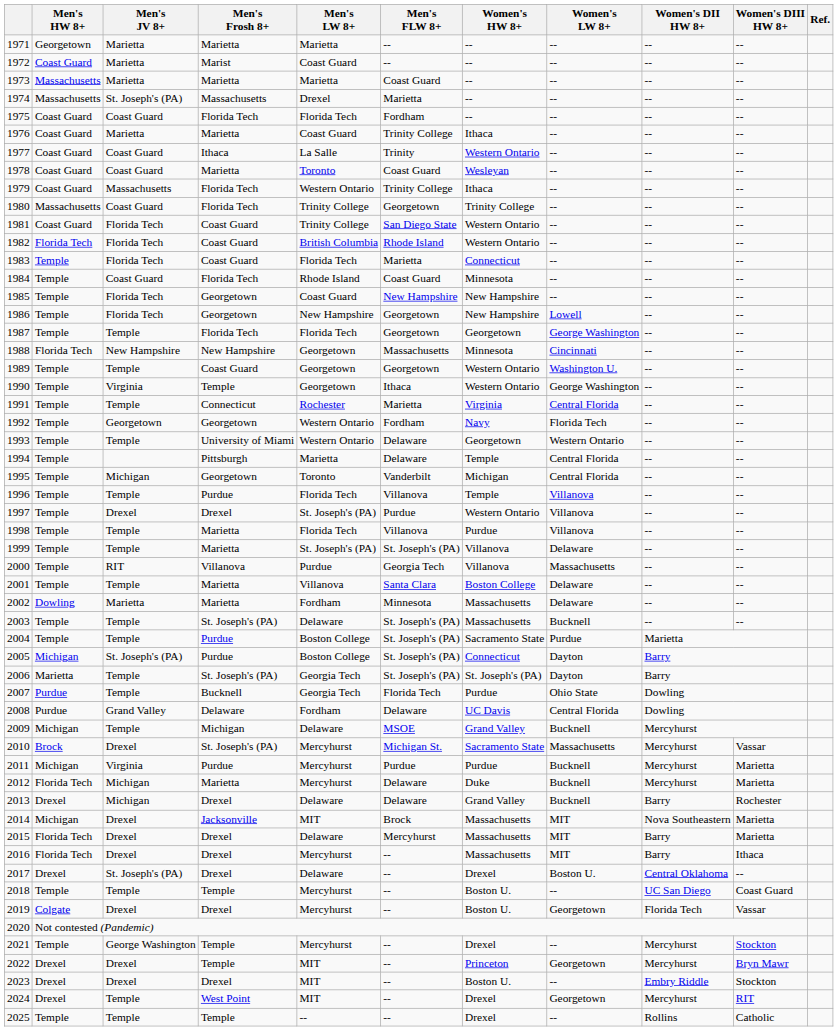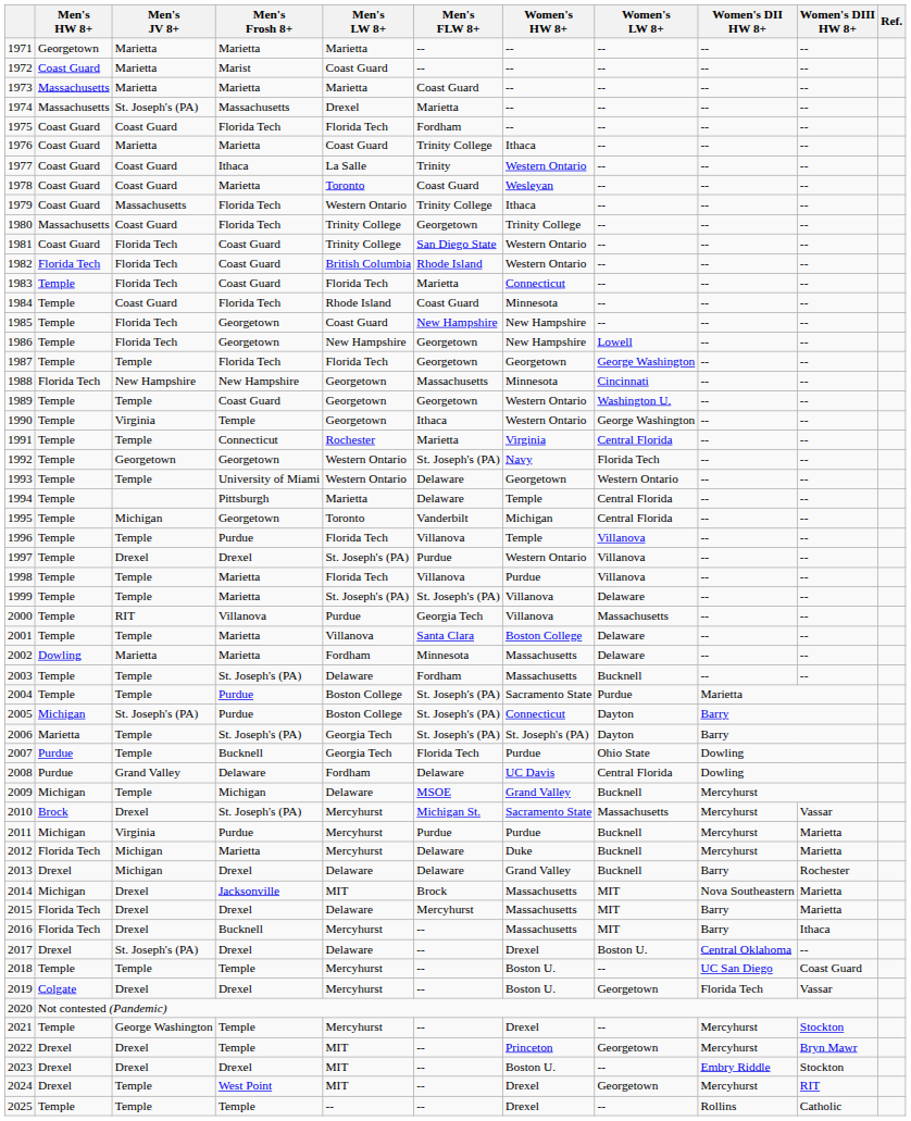 <table class="wikitable">
 <tr>
 <th></th>
 <th>Men's <br> HW 8+</th>
 <th>Men's <br> JV 8+</th>
 <th>Men's <br> Frosh 8+</th>
 <th>Men's <br> LW 8+</th>
 <th>Men's <br> FLW 8+</th>
 <th>Women's <br> HW 8+</th>
 <th>Women's <br> LW 8+</th>
 <th>Women's DII <br> HW 8+</th>
 <th>Women's DIII <br> HW 8+</th>
 <th>Ref.</th>
 </tr>
 <tr>
 <td>1971</td>
 <td>Georgetown</td>
 <td>Marietta</td>
 <td>Marietta</td>
 <td>Marietta</td>
 <td>--</td>
 <td>--</td>
 <td>--</td>
 <td>--</td>
 <td>--</td>
 <td></td>
 </tr>
 <tr>
 <td>1972</td>
 <td><a href='#'>Coast Guard</a></td>
 <td>Marietta</td>
 <td>Marist</td>
 <td>Coast Guard</td>
 <td>--</td>
 <td>--</td>
 <td>--</td>
 <td>--</td>
 <td>--</td>
 <td></td>
 </tr>
 <tr>
 <td>1973</td>
 <td><a href='#'>Massachusetts</a></td>
 <td>Marietta</td>
 <td>Marietta</td>
 <td>Marietta</td>
 <td>Coast Guard</td>
 <td>-- </td>
 <td>--</td>
 <td>--</td>
 <td>--</td>
 <td></td>
 </tr>
 <tr>
 <td>1974</td>
 <td>Massachusetts</td>
 <td>St. Joseph's (PA)</td>
 <td>Massachusetts</td>
 <td>Drexel</td>
 <td>Marietta</td>
 <td>--</td>
 <td>--</td>
 <td>--</td>
 <td>--</td>
 <td></td>
 </tr>
 <tr>
 <td>1975</td>
 <td>Coast Guard</td>
 <td>Coast Guard</td>
 <td>Florida Tech</td>
 <td>Florida Tech</td>
 <td>Fordham</td>
 <td>--</td>
 <td>--</td>
 <td>--</td>
 <td>--</td>
 <td></td>
 </tr>
 <tr>
 <td>1976</td>
 <td>Coast Guard</td>
 <td>Marietta</td>
 <td>Marietta</td>
 <td>Coast Guard</td>
 <td>Trinity College</td>
 <td>Ithaca</td>
 <td>--</td>
 <td>--</td>
 <td>--</td>
 <td></td>
 </tr>
 <tr>
 <td>1977</td>
 <td>Coast Guard</td>
 <td>Coast Guard</td>
 <td>Ithaca</td>
 <td>La Salle</td>
 <td>Trinity</td>
 <td><a href='#'>Western Ontario</a></td>
 <td>--</td>
 <td>--</td>
 <td>--</td>
 <td></td>
 </tr>
 <tr>
 <td>1978</td>
 <td>Coast Guard</td>
 <td>Coast Guard</td>
 <td>Marietta</td>
 <td><a href='#'>Toronto</a></td>
 <td>Coast Guard</td>
 <td><a href='#'>Wesleyan</a></td>
 <td>--</td>
 <td>--</td>
 <td>--</td>
 <td></td>
 </tr>
 <tr>
 <td>1979</td>
 <td>Coast Guard</td>
 <td>Massachusetts</td>
 <td>Florida Tech</td>
 <td>Western Ontario</td>
 <td>Trinity College</td>
 <td>Ithaca</td>
 <td>--</td>
 <td>--</td>
 <td>--</td>
 <td></td>
 </tr>
 <tr>
 <td>1980</td>
 <td>Massachusetts</td>
 <td>Coast Guard</td>
 <td>Florida Tech</td>
 <td>Trinity College</td>
 <td>Georgetown</td>
 <td>Trinity College</td>
 <td>--</td>
 <td>--</td>
 <td>--</td>
 <td></td>
 </tr>
 <tr>
 <td>1981</td>
 <td>Coast Guard</td>
 <td>Florida Tech</td>
 <td>Coast Guard</td>
 <td>Trinity College</td>
 <td><a href='#'>San Diego State</a></td>
 <td>Western Ontario</td>
 <td>--</td>
 <td>--</td>
 <td>--</td>
 <td></td>
 </tr>
 <tr>
 <td>1982</td>
 <td><a href='#'>Florida Tech</a></td>
 <td>Florida Tech</td>
 <td>Coast Guard</td>
 <td><a href='#'>British Columbia</a></td>
 <td><a href='#'>Rhode Island</a></td>
 <td>Western Ontario</td>
 <td>--</td>
 <td>--</td>
 <td>--</td>
 <td></td>
 </tr>
 <tr>
 <td>1983</td>
 <td><a href='#'>Temple</a></td>
 <td>Florida Tech</td>
 <td>Coast Guard</td>
 <td>Florida Tech</td>
 <td>Marietta</td>
 <td><a href='#'>Connecticut</a></td>
 <td>--</td>
 <td>--</td>
 <td>--</td>
 <td></td>
 </tr>
 <tr>
 <td>1984</td>
 <td>Temple</td>
 <td>Coast Guard</td>
 <td>Florida Tech</td>
 <td>Rhode Island</td>
 <td>Coast Guard</td>
 <td>Minnesota</td>
 <td>--</td>
 <td>--</td>
 <td>--</td>
 <td></td>
 </tr>
 <tr>
 <td>1985</td>
 <td>Temple</td>
 <td>Florida Tech</td>
 <td>Georgetown</td>
 <td>Coast Guard</td>
 <td><a href='#'>New Hampshire</a></td>
 <td>New Hampshire</td>
 <td>--</td>
 <td>--</td>
 <td>--</td>
 <td></td>
 </tr>
 <tr>
 <td>1986</td>
 <td>Temple</td>
 <td>Florida Tech</td>
 <td>Georgetown</td>
 <td>New Hampshire</td>
 <td>Georgetown</td>
 <td>New Hampshire</td>
 <td><a href='#'>Lowell</a></td>
 <td>--</td>
 <td>--</td>
 <td></td>
 </tr>
 <tr>
 <td>1987</td>
 <td>Temple</td>
 <td>Temple</td>
 <td>Florida Tech</td>
 <td>Florida Tech</td>
 <td>Georgetown</td>
 <td>Georgetown</td>
 <td><a href='#'>George Washington</a></td>
 <td>--</td>
 <td>--</td>
 <td></td>
 </tr>
 <tr>
 <td>1988</td>
 <td>Florida Tech</td>
 <td>New Hampshire</td>
 <td>New Hampshire</td>
 <td>Georgetown</td>
 <td>Massachusetts</td>
 <td>Minnesota</td>
 <td><a href='#'>Cincinnati</a></td>
 <td>--</td>
 <td>--</td>
 <td></td>
 </tr>
 <tr>
 <td>1989</td>
 <td>Temple</td>
 <td>Temple</td>
 <td>Coast Guard</td>
 <td>Georgetown</td>
 <td>Georgetown</td>
 <td>Western Ontario</td>
 <td><a href='#'>Washington U.</a></td>
 <td>--</td>
 <td>--</td>
 <td></td>
 </tr>
 <tr>
 <td>1990</td>
 <td>Temple</td>
 <td>Virginia</td>
 <td>Temple</td>
 <td>Georgetown</td>
 <td>Ithaca</td>
 <td>Western Ontario</td>
 <td>George Washington</td>
 <td>--</td>
 <td>--</td>
 <td></td>
 </tr>
 <tr>
 <td>1991</td>
 <td>Temple</td>
 <td>Temple</td>
 <td>Connecticut</td>
 <td><a href='#'>Rochester</a></td>
 <td>Marietta</td>
 <td><a href='#'>Virginia</a></td>
 <td><a href='#'>Central Florida</a></td>
 <td>--</td>
 <td>--</td>
 <td></td>
 </tr>
 <tr>
 <td>1992</td>
 <td>Temple</td>
 <td>Georgetown</td>
 <td>Georgetown</td>
 <td>Western Ontario</td>
-<td>Fordham</td>
+<td>St. Joseph's (PA)</td>
 <td><a href='#'>Navy</a></td>
 <td>Florida Tech</td>
 <td>--</td>
 <td>--</td>
 <td></td>
 </tr>
 <tr>
 <td>1993</td>
 <td>Temple</td>
 <td>Temple</td>
 <td>University of Miami</td>
 <td>Western Ontario</td>
 <td>Delaware</td>
 <td>Georgetown</td>
 <td>Western Ontario</td>
 <td>--</td>
 <td>--</td>
 <td></td>
 </tr>
 <tr>
 <td>1994</td>
 <td>Temple </td>
 <td></td>
 <td>Pittsburgh </td>
 <td>Marietta </td>
 <td>Delaware </td>
 <td>Temple </td>
 <td>Central Florida </td>
 <td>--</td>
 <td>--</td>
 <td></td>
 </tr>
 <tr>
 <td>1995</td>
 <td>Temple</td>
 <td>Michigan</td>
 <td>Georgetown</td>
 <td>Toronto</td>
 <td>Vanderbilt</td>
 <td>Michigan</td>
 <td>Central Florida</td>
 <td>--</td>
 <td>--</td>
 <td></td>
 </tr>
 <tr>
 <td>1996</td>
 <td>Temple</td>
 <td>Temple</td>
 <td>Purdue</td>
 <td>Florida Tech</td>
 <td>Villanova</td>
 <td>Temple</td>
 <td><a href='#'>Villanova</a></td>
 <td>--</td>
 <td>--</td>
 <td></td>
 </tr>
 <tr>
 <td>1997</td>
 <td>Temple</td>
 <td>Drexel</td>
 <td>Drexel</td>
 <td>St. Joseph's (PA)</td>
 <td>Purdue</td>
 <td>Western Ontario</td>
 <td>Villanova</td>
 <td>--</td>
 <td>--</td>
 <td></td>
 </tr>
 <tr>
 <td>1998</td>
 <td>Temple</td>
 <td>Temple</td>
 <td>Marietta </td>
 <td>Florida Tech</td>
 <td>Villanova</td>
 <td>Purdue</td>
 <td>Villanova</td>
 <td>--</td>
 <td>--</td>
 <td></td>
 </tr>
 <tr>
 <td>1999</td>
 <td>Temple</td>
 <td>Temple</td>
 <td>Marietta</td>
 <td>St. Joseph's (PA)</td>
 <td>St. Joseph's (PA)</td>
 <td>Villanova</td>
 <td>Delaware</td>
 <td>--</td>
 <td>--</td>
 <td></td>
 </tr>
 <tr>
 <td>2000</td>
 <td>Temple</td>
 <td>RIT </td>
 <td>Villanova</td>
 <td>Purdue</td>
 <td>Georgia Tech </td>
 <td>Villanova</td>
 <td>Massachusetts</td>
 <td>--</td>
 <td>--</td>
 <td></td>
 </tr>
 <tr>
 <td>2001</td>
 <td>Temple</td>
 <td>Temple</td>
 <td>Marietta </td>
 <td>Villanova</td>
 <td><a href='#'>Santa Clara</a></td>
 <td><a href='#'>Boston College</a></td>
 <td>Delaware</td>
 <td>--</td>
 <td>--</td>
 <td></td>
 </tr>
 <tr>
 <td>2002</td>
 <td><a href='#'>Dowling</a></td>
 <td>Marietta</td>
 <td>Marietta</td>
 <td>Fordham</td>
 <td>Minnesota</td>
 <td>Massachusetts</td>
 <td>Delaware</td>
 <td>--</td>
 <td>--</td>
 <td></td>
 </tr>
 <tr>
 <td>2003</td>
 <td>Temple</td>
 <td>Temple</td>
 <td>St. Joseph's (PA)</td>
 <td>Delaware</td>
-<td>St. Joseph's (PA)</td>
+<td>Fordham</td>
 <td>Massachusetts</td>
 <td>Bucknell</td>
 <td>--</td>
 <td>--</td>
 <td></td>
 </tr>
 <tr>
 <td>2004</td>
 <td>Temple</td>
 <td>Temple</td>
 <td><a href='#'>Purdue</a></td>
 <td>Boston College</td>
 <td>St. Joseph's (PA) </td>
 <td>Sacramento State</td>
 <td>Purdue</td>
 <td colspan=2>Marietta</td>
 <td></td>
 </tr>
 <tr>
 <td>2005</td>
 <td><a href='#'>Michigan</a></td>
 <td>St. Joseph's (PA) </td>
 <td>Purdue</td>
 <td>Boston College </td>
 <td>St. Joseph's (PA) </td>
 <td><a href='#'>Connecticut</a></td>
 <td>Dayton </td>
 <td colspan=2><a href='#'>Barry</a></td>
 <td></td>
 </tr>
 <tr>
 <td>2006</td>
 <td>Marietta</td>
 <td>Temple</td>
 <td>St. Joseph's (PA)</td>
 <td>Georgia Tech</td>
 <td>St. Joseph's (PA)</td>
 <td>St. Joseph's (PA)</td>
 <td>Dayton</td>
 <td colspan=2>Barry</td>
 <td></td>
 </tr>
 <tr>
 <td>2007</td>
 <td><a href='#'>Purdue</a></td>
 <td>Temple</td>
 <td>Bucknell</td>
 <td>Georgia Tech</td>
 <td>Florida Tech</td>
 <td>Purdue</td>
 <td>Ohio State</td>
 <td colspan=2>Dowling</td>
 <td></td>
 </tr>
 <tr>
 <td>2008</td>
 <td>Purdue</td>
 <td>Grand Valley</td>
 <td>Delaware</td>
 <td>Fordham</td>
 <td>Delaware</td>
 <td><a href='#'>UC Davis</a></td>
 <td>Central Florida</td>
 <td colspan=2>Dowling</td>
 <td></td>
 </tr>
 <tr>
 <td>2009</td>
 <td>Michigan</td>
 <td>Temple</td>
 <td>Michigan</td>
 <td>Delaware</td>
 <td><a href='#'>MSOE</a></td>
 <td><a href='#'>Grand Valley</a></td>
 <td>Bucknell</td>
 <td colspan=2>Mercyhurst</td>
 <td></td>
 </tr>
 <tr>
 <td>2010</td>
 <td><a href='#'>Brock</a></td>
 <td>Drexel</td>
 <td>St. Joseph's (PA)</td>
 <td>Mercyhurst</td>
 <td><a href='#'>Michigan St.</a></td>
 <td><a href='#'>Sacramento State</a></td>
 <td>Massachusetts</td>
 <td>Mercyhurst</td>
 <td>Vassar</td>
 <td></td>
 </tr>
 <tr>
 <td>2011</td>
 <td>Michigan</td>
 <td>Virginia</td>
 <td>Purdue</td>
 <td>Mercyhurst</td>
 <td>Purdue</td>
 <td>Purdue</td>
 <td>Bucknell</td>
 <td>Mercyhurst</td>
 <td>Marietta</td>
 <td></td>
 </tr>
 <tr>
 <td>2012</td>
 <td>Florida Tech</td>
 <td>Michigan</td>
 <td>Marietta</td>
 <td>Mercyhurst</td>
 <td>Delaware</td>
 <td>Duke</td>
 <td>Bucknell</td>
 <td>Mercyhurst</td>
 <td>Marietta</td>
 <td></td>
 </tr>
 <tr>
 <td>2013</td>
 <td>Drexel</td>
 <td>Michigan</td>
 <td>Drexel</td>
 <td>Delaware</td>
 <td>Delaware</td>
 <td>Grand Valley</td>
 <td>Bucknell</td>
 <td>Barry</td>
 <td>Rochester</td>
 <td></td>
 </tr>
 <tr>
 <td>2014</td>
 <td>Michigan</td>
 <td>Drexel</td>
 <td><a href='#'>Jacksonville</a></td>
 <td>MIT</td>
 <td>Brock</td>
 <td>Massachusetts</td>
 <td>MIT</td>
 <td>Nova Southeastern</td>
 <td>Marietta</td>
 <td></td>
 </tr>
 <tr>
 <td>2015</td>
 <td>Florida Tech</td>
 <td>Drexel</td>
 <td>Drexel</td>
 <td>Delaware</td>
 <td>Mercyhurst</td>
 <td>Massachusetts</td>
 <td>MIT</td>
 <td>Barry</td>
 <td>Marietta</td>
 <td></td>
 </tr>
 <tr>
 <td>2016</td>
 <td>Florida Tech</td>
 <td>Drexel</td>
-<td>Drexel</td>
+<td>Bucknell</td>
 <td>Mercyhurst</td>
 <td>--</td>
 <td>Massachusetts</td>
 <td>MIT</td>
 <td>Barry</td>
 <td>Ithaca</td>
 <td></td>
 </tr>
 <tr>
 <td>2017</td>
 <td>Drexel</td>
 <td>St. Joseph's (PA)</td>
 <td>Drexel</td>
 <td>Delaware</td>
 <td>--</td>
 <td>Drexel</td>
 <td>Boston U.</td>
 <td><a href='#'>Central Oklahoma</a></td>
 <td>--</td>
 <td></td>
 </tr>
 <tr>
 <td>2018</td>
 <td>Temple</td>
 <td>Temple</td>
 <td>Temple</td>
 <td>Mercyhurst</td>
 <td>--</td>
 <td>Boston U.</td>
 <td>--</td>
 <td><a href='#'>UC San Diego</a></td>
 <td>Coast Guard</td>
 <td></td>
 </tr>
 <tr>
 <td>2019</td>
 <td><a href='#'>Colgate</a></td>
 <td>Drexel</td>
 <td>Drexel</td>
 <td>Mercyhurst</td>
 <td>--</td>
 <td>Boston U.</td>
 <td>Georgetown</td>
 <td>Florida Tech</td>
 <td>Vassar</td>
 <td></td>
 </tr>
 <tr>
 <td>2020</td>
 <td colspan=9>Not contested <em>(Pandemic)</em></td>
 <td></td>
 </tr>
 <tr>
 <td>2021</td>
 <td>Temple</td>
 <td>George Washington</td>
 <td>Temple</td>
 <td>Mercyhurst</td>
 <td>--</td>
 <td>Drexel</td>
 <td>--</td>
 <td>Mercyhurst</td>
 <td><a href='#'>Stockton</a></td>
 <td></td>
 </tr>
 <tr>
 <td>2022</td>
 <td>Drexel</td>
 <td>Drexel</td>
 <td>Temple</td>
 <td>MIT</td>
 <td>--</td>
 <td><a href='#'>Princeton</a></td>
 <td>Georgetown</td>
 <td>Mercyhurst</td>
 <td><a href='#'>Bryn Mawr</a></td>
 <td></td>
 </tr>
 <tr>
 <td>2023</td>
 <td>Drexel</td>
 <td>Drexel</td>
 <td>Drexel</td>
 <td>MIT</td>
 <td>--</td>
 <td>Boston U.</td>
 <td>--</td>
 <td><a href='#'>Embry Riddle</a></td>
 <td>Stockton</td>
 <td></td>
 </tr>
 <tr>
 <td>2024</td>
 <td>Drexel</td>
 <td>Temple</td>
 <td><a href='#'>West Point</a></td>
 <td>MIT</td>
 <td>--</td>
 <td>Drexel</td>
 <td>Georgetown</td>
 <td>Mercyhurst</td>
 <td><a href='#'>RIT</a></td>
 <td></td>
 </tr>
 <tr>
 <td>2025</td>
 <td>Temple</td>
 <td>Temple</td>
 <td>Temple</td>
 <td>--</td>
 <td>--</td>
 <td>Drexel</td>
 <td>--</td>
 <td>Rollins</td>
 <td>Catholic</td>
 <td></td>
 </tr>
 </table>
